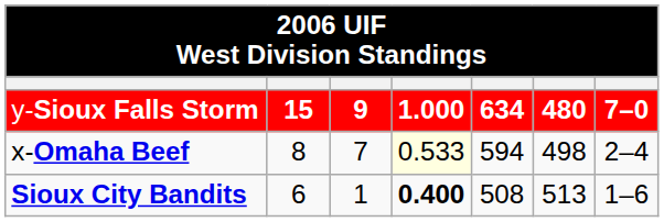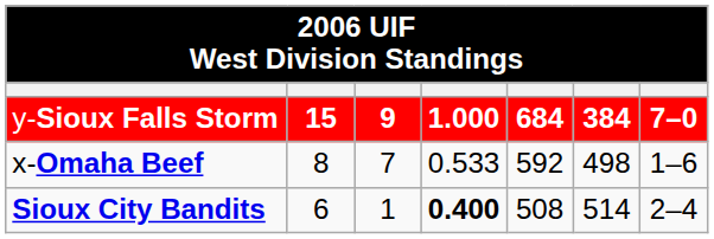 <table class="wikitable" style="text-align:center;vertical-align: top">
 <tr style="background: black; color: white;">
 <td colspan="10" style="vertical-align:middle;"><strong>2006 UIF</strong><br><strong>West Division Standings</strong></td>
 </tr>
 <tr>
 <th style="width:150px;"></th>
 <th width="30"></th>
 <th width="30"></th>
 <th width="30"></th>
 <th width="30"></th>
 <th width="30"></th>
 <th width="30"></th>
 </tr>
 <tr style="background:Red;color:White">
 <td align=left>y-<strong>Sioux Falls Storm</strong></td>
 <td><strong>15</strong></td>
 <td><strong>9</strong></td>
 <td><strong>1.000</strong></td>
-<td><strong>634</strong></td>
-<td><strong>480</strong></td>
+<td><strong>684</strong></td>
+<td><strong>384</strong></td>
 <td><strong>7–0</strong></td>
 </tr>
 <tr>
 <td align=left>x-<strong><a href='#'>Omaha Beef</a></strong></td>
 <td>8</td>
 <td>7</td>
-<td style="background: lightyellow;">0.533</td>
-<td>594</td>
+<td>0.533</td>
+<td>592</td>
 <td>498</td>
-<td>2–4</td>
+<td>1–6</td>
 </tr>
 <tr>
 <td align=left><strong><a href='#'>Sioux City Bandits</a></strong></td>
 <td>6</td>
 <td>1</td>
 <td><strong>0.400</strong></td>
 <td>508</td>
-<td>513</td>
-<td>1–6</td>
+<td>514</td>
+<td>2–4</td>
 </tr>
 </table>
